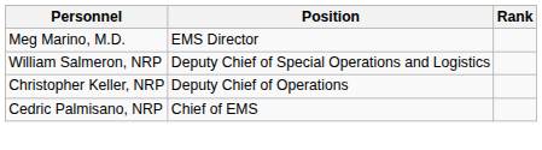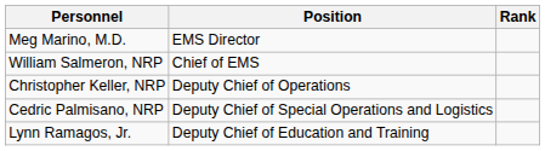 <table class="wikitable">
 <tr>
 <th>Personnel</th>
 <th>Position</th>
 <th>Rank</th>
 </tr>
 <tr>
 <td>Meg Marino, M.D.</td>
 <td>EMS Director</td>
 <td></td>
 </tr>
 <tr>
 <td>William Salmeron, NRP</td>
-<td>Deputy Chief of Special Operations and Logistics</td>
+<td>Chief of EMS</td>
 <td></td>
 </tr>
 <tr>
 <td>Christopher Keller, NRP</td>
 <td>Deputy Chief of Operations</td>
 <td></td>
 </tr>
 <tr>
 <td>Cedric Palmisano, NRP</td>
-<td>Chief of EMS</td>
+<td>Deputy Chief of Special Operations and Logistics</td>
+<td></td>
+</tr>
+<tr>
+<td>Lynn Ramagos, Jr.</td>
+<td>Deputy Chief of Education and Training</td>
 <td></td>
 </tr>
 </table>
